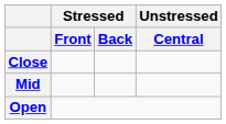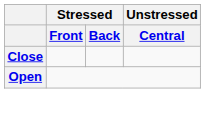 <table class="wikitable" style="text-align:center;">
 <tr>
 <th></th>
 <th colspan="2">Stressed</th>
 <th>Unstressed</th>
 </tr>
 <tr>
 <th></th>
 <th><a href='#'>Front</a></th>
 <th><a href='#'>Back</a></th>
 <th><a href='#'>Central</a></th>
 </tr>
 <tr>
 <th><a href='#'>Close</a></th>
 <td></td>
 <td></td>
 <td></td>
 </tr>
 <tr>
-<th><a href='#'>Mid</a></th>
-<td></td>
-<td></td>
-<td></td>
-</tr>
-<tr>
 <th><a href='#'>Open</a></th>
 <td colspan="3"></td>
 </tr>
 </table>
